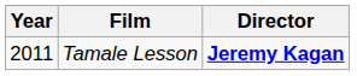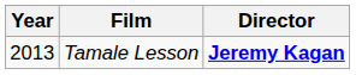 <table class="wikitable">
 <tr>
 <th>Year</th>
 <th>Film</th>
 <th>Director</th>
 </tr>
 <tr>
-<td>2011</td>
+<td>2013</td>
 <td><em>Tamale Lesson</em></td>
 <td><strong><a href='#'>Jeremy Kagan</a></strong></td>
 </tr>
 </table>
